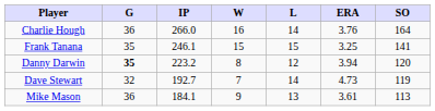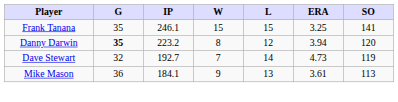 <table class="wikitable sortable">
 <tr>
 <th style="background:#ddf; width:16%;">Player</th>
 <th style="background:#ddf; width:9%;">G</th>
 <th style="background:#ddf; width:9%;">IP</th>
 <th style="background:#ddf; width:9%;">W</th>
 <th style="background:#ddf; width:9%;">L</th>
 <th style="background:#ddf; width:9%;">ERA</th>
 <th style="background:#ddf; width:9%;">SO</th>
-</tr>
-<tr align=center>
-<td><a href='#'>Charlie Hough</a></td>
-<td>36</td>
-<td>266.0</td>
-<td>16</td>
-<td>14</td>
-<td>3.76</td>
-<td>164</td>
 </tr>
 <tr align=center>
 <td><a href='#'>Frank Tanana</a></td>
 <td>35</td>
 <td>246.1</td>
 <td>15</td>
 <td>15</td>
 <td>3.25</td>
 <td>141</td>
 </tr>
 <tr align=center>
 <td><a href='#'>Danny Darwin</a></td>
 <td><strong>35</strong></td>
 <td>223.2</td>
 <td>8</td>
 <td>12</td>
 <td>3.94</td>
 <td>120</td>
 </tr>
 <tr align=center>
 <td><a href='#'>Dave Stewart</a></td>
 <td>32</td>
 <td>192.7</td>
 <td>7</td>
 <td>14</td>
 <td>4.73</td>
 <td>119</td>
 </tr>
 <tr align=center>
 <td><a href='#'>Mike Mason</a></td>
 <td>36</td>
 <td>184.1</td>
 <td>9</td>
 <td>13</td>
 <td>3.61</td>
 <td>113</td>
 </tr>
 </table>
